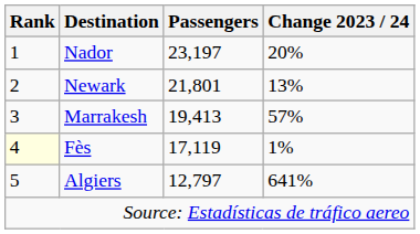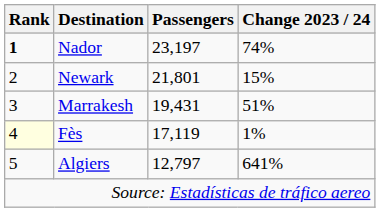 <table class="wikitable" style="font-size: 85%; width:align">
 <tr>
 <th>Rank</th>
 <th>Destination</th>
 <th>Passengers</th>
 <th>Change 2023 / 24</th>
 </tr>
 <tr>
-<td>1</td>
+<td><strong>1</strong></td>
 <td><a href='#'>Nador</a></td>
 <td>23,197</td>
-<td> 20%</td>
+<td> 74%</td>
 </tr>
 <tr>
 <td>2</td>
 <td><a href='#'>Newark</a></td>
 <td>21,801</td>
-<td> 13%</td>
+<td> 15%</td>
 </tr>
 <tr>
 <td>3</td>
 <td><a href='#'>Marrakesh</a></td>
-<td>19,413</td>
-<td> 57%</td>
+<td>19,431</td>
+<td> 51%</td>
 </tr>
 <tr>
 <td style="background: lightyellow;">4</td>
 <td><a href='#'>Fès</a></td>
 <td>17,119</td>
 <td> 1%</td>
 </tr>
 <tr>
 <td>5</td>
 <td><a href='#'>Algiers</a></td>
 <td>12,797</td>
 <td> 641%</td>
 </tr>
 <tr>
 <td colspan="4" style="text-align:right;"><em>Source: <a href='#'>Estadísticas de tráfico aereo</a></em></td>
 </tr>
 </table>
